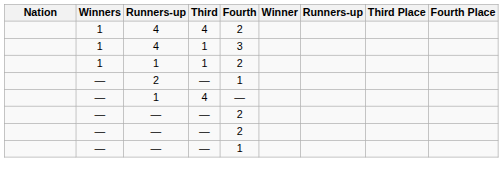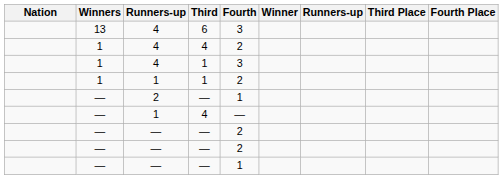 <table class="wikitable sortable">
 <tr>
 <th width=100>Nation</th>
 <th>Winners</th>
 <th>Runners-up</th>
 <th>Third</th>
 <th>Fourth</th>
 <th>Winner</th>
 <th>Runners-up</th>
 <th>Third Place</th>
 <th>Fourth Place</th>
+</tr>
+<tr>
+<td></td>
+<td align=center>13</td>
+<td align=center>4</td>
+<td align=center>6</td>
+<td align=center>3</td>
+<td></td>
+<td></td>
+<td></td>
+<td></td>
 </tr>
 <tr>
 <td></td>
 <td align=center>1</td>
 <td align=center>4</td>
 <td align=center>4</td>
 <td align=center>2</td>
 <td></td>
 <td></td>
 <td></td>
 <td></td>
 </tr>
 <tr>
 <td></td>
 <td align=center>1</td>
 <td align=center>4</td>
 <td align=center>1</td>
 <td align=center>3</td>
 <td></td>
 <td></td>
 <td></td>
 <td></td>
 </tr>
 <tr>
 <td></td>
 <td align=center>1</td>
 <td align=center>1</td>
 <td align=center>1</td>
 <td align=center>2</td>
 <td></td>
 <td></td>
 <td></td>
 <td></td>
 </tr>
 <tr>
 <td></td>
 <td align=center>—</td>
 <td align=center>2</td>
 <td align=center>—</td>
 <td align=center>1</td>
 <td></td>
 <td></td>
 <td></td>
 <td></td>
 </tr>
 <tr>
 <td></td>
 <td align=center>—</td>
 <td align=center>1</td>
 <td align=center>4</td>
 <td align=center>—</td>
 <td></td>
 <td></td>
 <td></td>
 <td></td>
 </tr>
 <tr>
 <td></td>
 <td align=center>—</td>
 <td align=center>—</td>
 <td align=center>—</td>
 <td align=center>2</td>
 <td></td>
 <td></td>
 <td></td>
 <td></td>
 </tr>
 <tr>
 <td></td>
 <td align=center>—</td>
 <td align=center>—</td>
 <td align=center>—</td>
 <td align=center>2</td>
 <td></td>
 <td></td>
 <td></td>
 <td></td>
 </tr>
 <tr>
 <td></td>
 <td align=center>—</td>
 <td align=center>—</td>
 <td align=center>—</td>
 <td align=center>1</td>
 <td></td>
 <td></td>
 <td></td>
 <td></td>
 </tr>
 </table>
